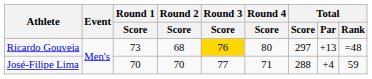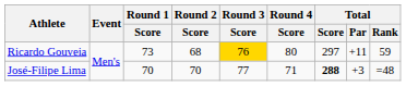 <table class=wikitable style="font-size:90%;">
 <tr>
 <th rowspan=2>Athlete</th>
 <th rowspan=2>Event</th>
 <th>Round 1</th>
 <th>Round 2</th>
 <th>Round 3</th>
 <th>Round 4</th>
 <th colspan=3>Total</th>
 </tr>
 <tr style="font-size:95%">
 <th>Score</th>
 <th>Score</th>
 <th>Score</th>
 <th>Score</th>
 <th>Score</th>
 <th>Par</th>
 <th>Rank</th>
 </tr>
 <tr align=center>
 <td align=left><a href='#'>Ricardo Gouveia</a></td>
 <td align=left rowspan=2><a href='#'>Men's</a></td>
 <td>73</td>
 <td>68</td>
 <td style="background: gold;">76</td>
 <td>80</td>
 <td>297</td>
-<td>+13</td>
-<td>=48</td>
+<td>+11</td>
+<td>59</td>
 </tr>
 <tr align=center>
 <td align=left><a href='#'>José-Filipe Lima</a></td>
 <td>70</td>
 <td>70</td>
 <td>77</td>
 <td>71</td>
-<td>288</td>
-<td>+4</td>
-<td>59</td>
+<td><strong>288</strong></td>
+<td>+3</td>
+<td>=48</td>
 </tr>
 </table>
